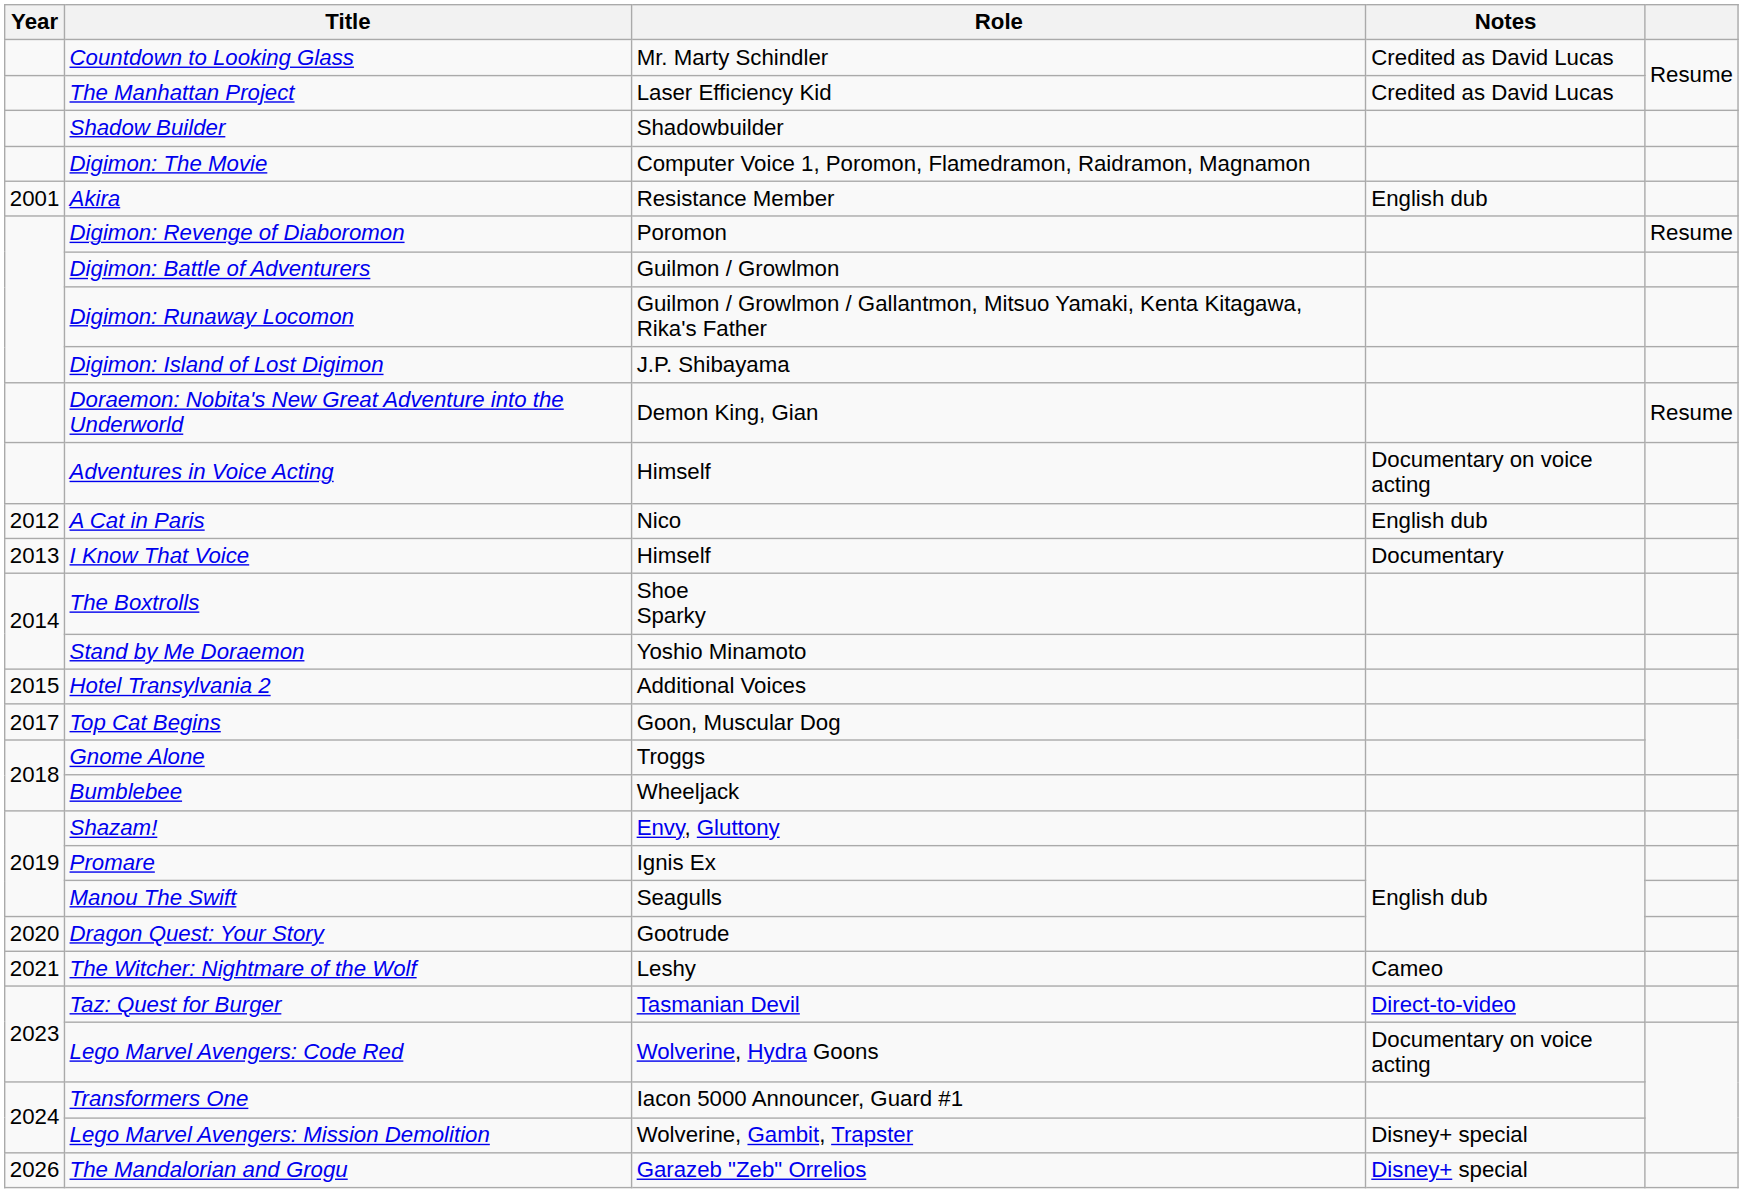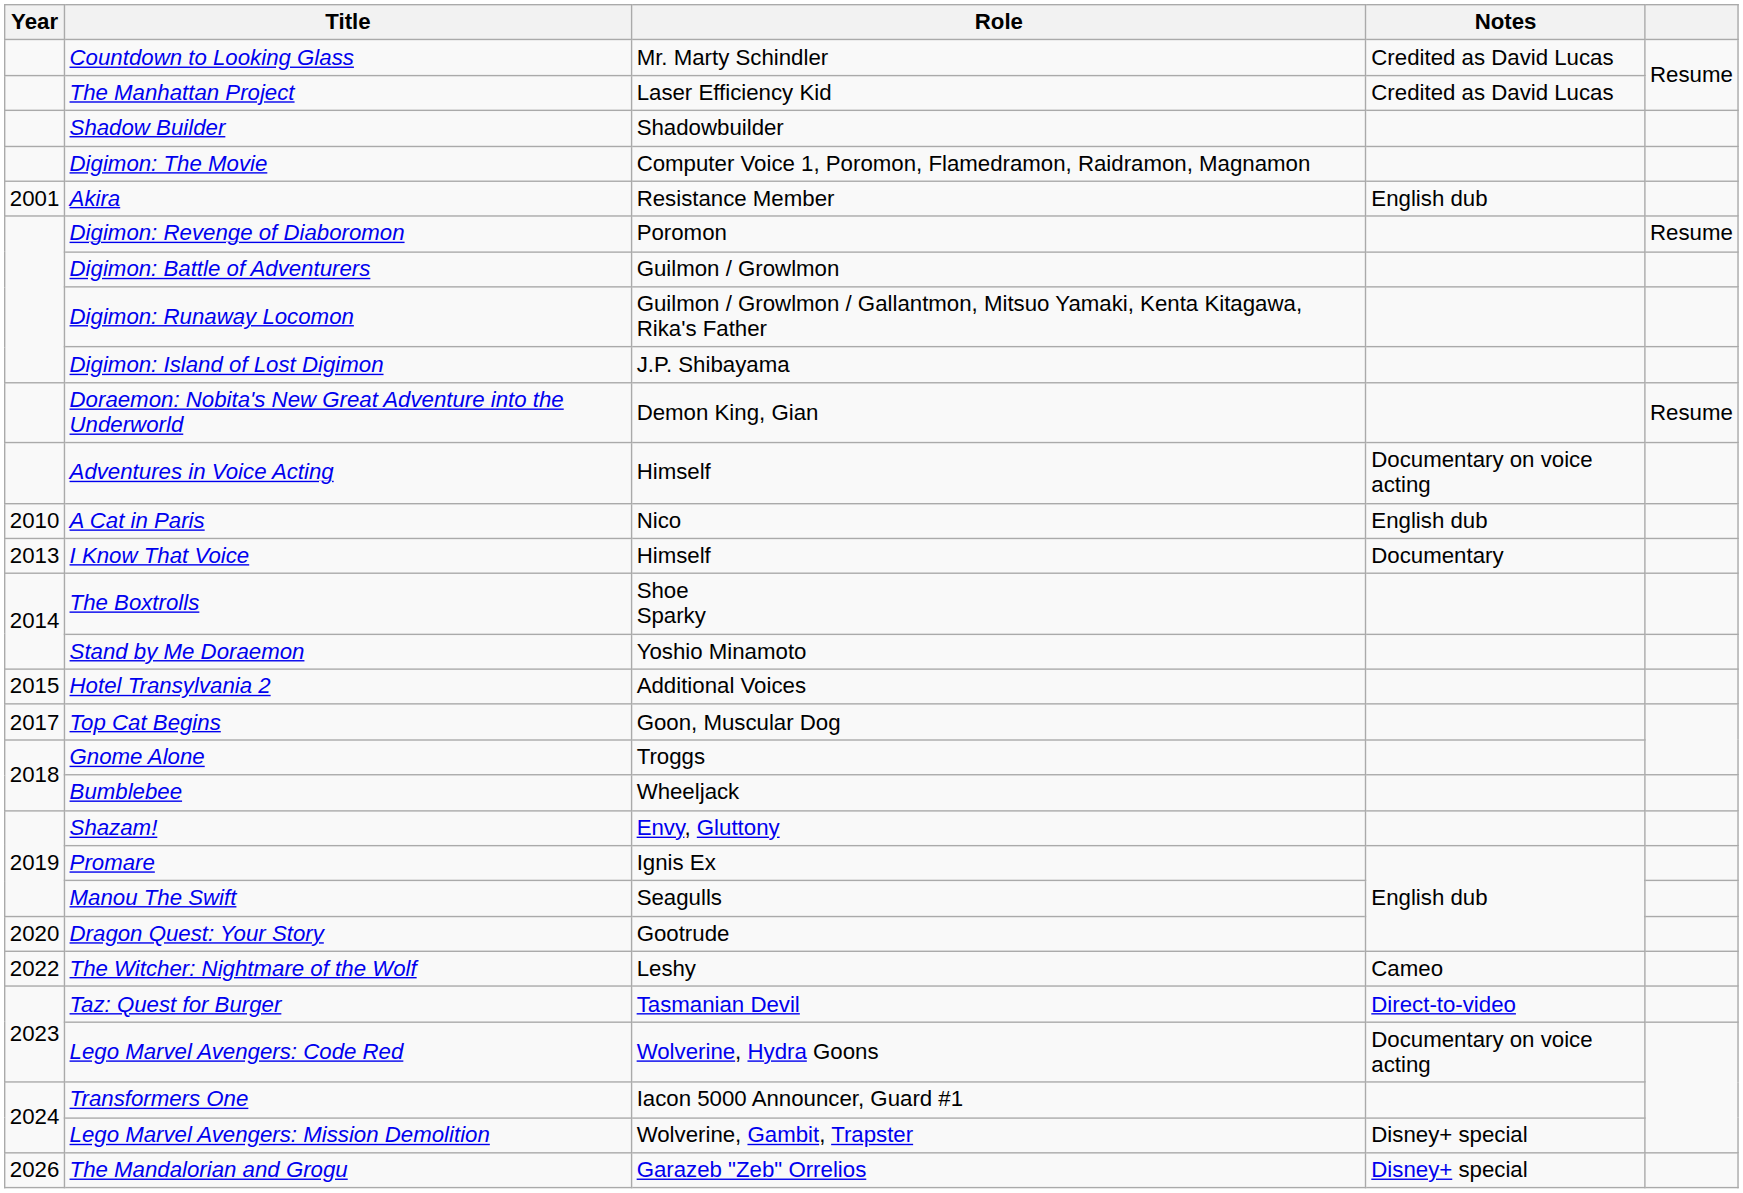 <table class="wikitable plainrowheaders sortable">
 <tr>
 <th scope="col">Year</th>
 <th scope="col">Title</th>
 <th scope="col">Role </th>
 <th scope="col" class="unsortable">Notes </th>
 <th scope="col" class="unsortable"></th>
 </tr>
 <tr>
 <td></td>
 <td><em><a href='#'>Countdown to Looking Glass</a></em></td>
 <td>Mr. Marty Schindler</td>
 <td>Credited as David Lucas</td>
 <td rowspan="2">Resume</td>
 </tr>
 <tr>
 <td></td>
 <td><em><a href='#'>The Manhattan Project</a></em></td>
 <td>Laser Efficiency Kid</td>
 <td>Credited as David Lucas</td>
 </tr>
 <tr>
 <td></td>
 <td><em><a href='#'>Shadow Builder</a></em></td>
 <td>Shadowbuilder</td>
 <td> </td>
 <td></td>
 </tr>
 <tr>
 <td></td>
 <td><em><a href='#'>Digimon: The Movie</a></em></td>
 <td>Computer Voice 1, Poromon, Flamedramon, Raidramon, Magnamon</td>
 <td> </td>
 <td></td>
 </tr>
 <tr>
 <td>2001</td>
 <td><em><a href='#'>Akira</a></em></td>
 <td>Resistance Member</td>
 <td>English dub</td>
 <td></td>
 </tr>
 <tr>
 <td rowspan="4"></td>
 <td><em><a href='#'>Digimon: Revenge of Diaboromon</a></em></td>
 <td>Poromon</td>
 <td> </td>
 <td>Resume</td>
 </tr>
 <tr>
 <td><em><a href='#'>Digimon: Battle of Adventurers</a></em></td>
 <td>Guilmon / Growlmon</td>
 <td> </td>
 <td></td>
 </tr>
 <tr>
 <td><em><a href='#'>Digimon: Runaway Locomon</a></em></td>
 <td>Guilmon / Growlmon / Gallantmon, Mitsuo Yamaki, Kenta Kitagawa, Rika's Father</td>
 <td> </td>
 <td></td>
 </tr>
 <tr>
 <td><em><a href='#'>Digimon: Island of Lost Digimon</a></em></td>
 <td>J.P. Shibayama</td>
 <td> </td>
 <td></td>
 </tr>
 <tr>
 <td></td>
 <td><em><a href='#'>Doraemon: Nobita's New Great Adventure into the Underworld</a></em></td>
 <td>Demon King, Gian</td>
 <td></td>
 <td>Resume</td>
 </tr>
 <tr>
 <td></td>
 <td><em><a href='#'>Adventures in Voice Acting</a></em></td>
 <td>Himself</td>
 <td>Documentary on voice acting</td>
 <td></td>
 </tr>
 <tr>
-<td>2012</td>
+<td>2010</td>
 <td scope="row"><em><a href='#'>A Cat in Paris</a></em></td>
 <td>Nico</td>
 <td>English dub</td>
 <td style="text-align: center;"></td>
 </tr>
 <tr>
 <td>2013</td>
 <td scope="row"><em><a href='#'>I Know That Voice</a></em></td>
 <td>Himself</td>
 <td>Documentary</td>
 <td style="text-align: center;"></td>
 </tr>
 <tr>
 <td rowspan="2">2014</td>
 <td scope="row"><em><a href='#'>The Boxtrolls</a></em></td>
 <td>Shoe<br>Sparky</td>
 <td></td>
 <td style="text-align: center;"></td>
 </tr>
 <tr>
 <td><em><a href='#'>Stand by Me Doraemon</a></em></td>
 <td>Yoshio Minamoto</td>
 <td> </td>
 <td></td>
 </tr>
 <tr>
 <td>2015</td>
 <td scope="row"><em><a href='#'>Hotel Transylvania 2</a></em></td>
 <td>Additional Voices</td>
 <td></td>
 <td style="text-align: center;"></td>
 </tr>
 <tr>
 <td>2017</td>
 <td><em><a href='#'>Top Cat Begins</a></em></td>
 <td>Goon, Muscular Dog</td>
 <td></td>
 <td rowspan="2"></td>
 </tr>
 <tr>
 <td rowspan="2">2018</td>
 <td><em><a href='#'>Gnome Alone</a></em></td>
 <td>Troggs</td>
 <td></td>
 </tr>
 <tr>
 <td scope="row"><em><a href='#'>Bumblebee</a></em></td>
 <td>Wheeljack</td>
 <td></td>
 <td style="text-align: center;"></td>
 </tr>
 <tr>
 <td rowspan="3">2019</td>
 <td scope="row"><em><a href='#'>Shazam!</a></em></td>
 <td><a href='#'>Envy</a>, <a href='#'>Gluttony</a></td>
 <td></td>
 <td style="text-align: center;"></td>
 </tr>
 <tr>
 <td scope="row"><em><a href='#'>Promare</a></em></td>
 <td>Ignis Ex</td>
 <td rowspan="3">English dub</td>
 <td style="text-align: center;"></td>
 </tr>
 <tr>
 <td><em><a href='#'>Manou The Swift</a></em></td>
 <td>Seagulls</td>
 <td></td>
 </tr>
 <tr>
 <td>2020</td>
 <td scope="row"><em><a href='#'>Dragon Quest: Your Story</a></em></td>
 <td>Gootrude</td>
 <td style="text-align: center;"></td>
 </tr>
 <tr>
-<td>2021</td>
+<td>2022</td>
 <td scope="row"><em><a href='#'>The Witcher: Nightmare of the Wolf</a></em></td>
 <td>Leshy</td>
 <td>Cameo</td>
 <td style="text-align: center;"></td>
 </tr>
 <tr>
 <td rowspan="2">2023</td>
 <td scope="row"><em><a href='#'>Taz: Quest for Burger</a></em></td>
 <td><a href='#'>Tasmanian Devil</a></td>
 <td><a href='#'>Direct-to-video</a></td>
 <td style="text-align: center;"></td>
 </tr>
 <tr>
 <td><em><a href='#'>Lego Marvel Avengers: Code Red</a></em></td>
 <td><a href='#'>Wolverine</a>, <a href='#'>Hydra</a> Goons</td>
 <td>Documentary on voice acting</td>
 <td rowspan="3" style="text-align: center;"></td>
 </tr>
 <tr>
 <td rowspan="2">2024</td>
 <td><em><a href='#'>Transformers One</a></em></td>
 <td>Iacon 5000 Announcer, Guard #1</td>
 <td></td>
 </tr>
 <tr>
 <td><em><a href='#'>Lego Marvel Avengers: Mission Demolition</a></em></td>
 <td>Wolverine, <a href='#'>Gambit</a>, <a href='#'>Trapster</a></td>
 <td>Disney+ special</td>
 </tr>
 <tr>
 <td>2026</td>
 <td><em><a href='#'>The Mandalorian and Grogu</a></em></td>
 <td><a href='#'>Garazeb "Zeb" Orrelios</a></td>
 <td><a href='#'>Disney+</a> special</td>
 <td style="text-align: center;"></td>
 </tr>
 </table>
